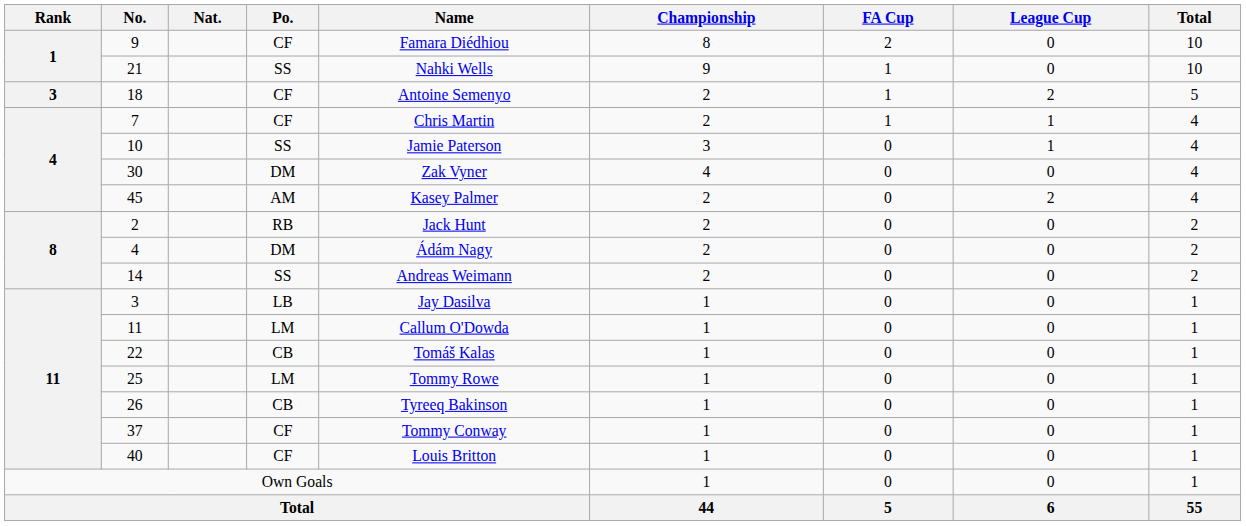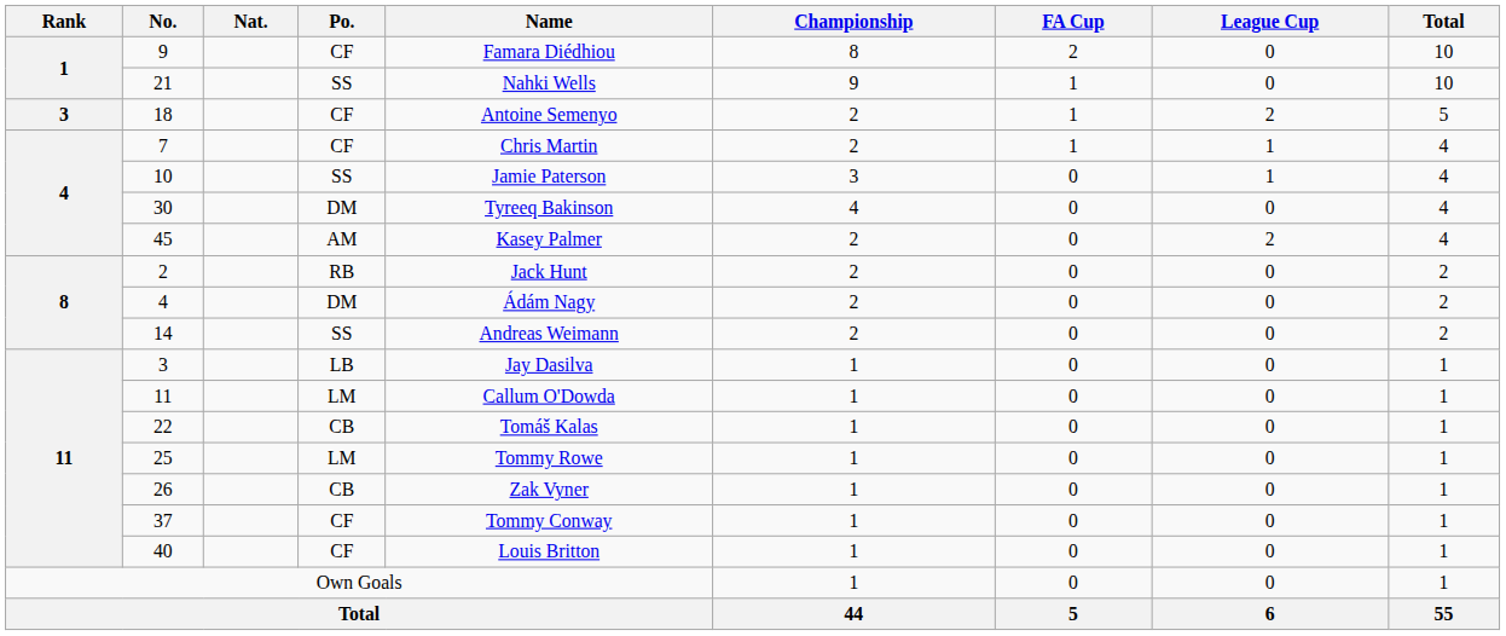 <table class="wikitable" style="text-align:center; font-size:95%; width:95%;">
 <tr>
 <th>Rank</th>
 <th>No.</th>
 <th>Nat.</th>
 <th>Po.</th>
 <th>Name</th>
 <th><a href='#'>Championship</a></th>
 <th><a href='#'>FA Cup</a></th>
 <th><a href='#'>League Cup</a></th>
 <th>Total</th>
 </tr>
 <tr>
 <th rowspan=2>1</th>
 <td>9</td>
 <td></td>
 <td>CF</td>
 <td><a href='#'>Famara Diédhiou</a></td>
 <td>8</td>
 <td>2</td>
 <td>0</td>
 <td>10</td>
 </tr>
 <tr>
 <td>21</td>
 <td></td>
 <td>SS</td>
 <td><a href='#'>Nahki Wells</a></td>
 <td>9</td>
 <td>1</td>
 <td>0</td>
 <td>10</td>
 </tr>
 <tr>
 <th rowspan=1>3</th>
 <td>18</td>
 <td></td>
 <td>CF</td>
 <td><a href='#'>Antoine Semenyo</a></td>
 <td>2</td>
 <td>1</td>
 <td>2</td>
 <td>5</td>
 </tr>
 <tr>
 <th rowspan=4>4</th>
 <td>7</td>
 <td></td>
 <td>CF</td>
 <td><a href='#'>Chris Martin</a></td>
 <td>2</td>
 <td>1</td>
 <td>1</td>
 <td>4</td>
 </tr>
 <tr>
 <td>10</td>
 <td></td>
 <td>SS</td>
 <td><a href='#'>Jamie Paterson</a></td>
 <td>3</td>
 <td>0</td>
 <td>1</td>
 <td>4</td>
 </tr>
 <tr>
 <td>30</td>
 <td></td>
 <td>DM</td>
-<td><a href='#'>Zak Vyner</a></td>
+<td><a href='#'>Tyreeq Bakinson</a></td>
 <td>4</td>
 <td>0</td>
 <td>0</td>
 <td>4</td>
 </tr>
 <tr>
 <td>45</td>
 <td></td>
 <td>AM</td>
 <td><a href='#'>Kasey Palmer</a></td>
 <td>2</td>
 <td>0</td>
 <td>2</td>
 <td>4</td>
 </tr>
 <tr>
 <th rowspan=3>8</th>
 <td>2</td>
 <td></td>
 <td>RB</td>
 <td><a href='#'>Jack Hunt</a></td>
 <td>2</td>
 <td>0</td>
 <td>0</td>
 <td>2</td>
 </tr>
 <tr>
 <td>4</td>
 <td></td>
 <td>DM</td>
 <td><a href='#'>Ádám Nagy</a></td>
 <td>2</td>
 <td>0</td>
 <td>0</td>
 <td>2</td>
 </tr>
 <tr>
 <td>14</td>
 <td></td>
 <td>SS</td>
 <td><a href='#'>Andreas Weimann</a></td>
 <td>2</td>
 <td>0</td>
 <td>0</td>
 <td>2</td>
 </tr>
 <tr>
 <th rowspan=7>11</th>
 <td>3</td>
 <td></td>
 <td>LB</td>
 <td><a href='#'>Jay Dasilva</a></td>
 <td>1</td>
 <td>0</td>
 <td>0</td>
 <td>1</td>
 </tr>
 <tr>
 <td>11</td>
 <td></td>
 <td>LM</td>
 <td><a href='#'>Callum O'Dowda</a></td>
 <td>1</td>
 <td>0</td>
 <td>0</td>
 <td>1</td>
 </tr>
 <tr>
 <td>22</td>
 <td></td>
 <td>CB</td>
 <td><a href='#'>Tomáš Kalas</a></td>
 <td>1</td>
 <td>0</td>
 <td>0</td>
 <td>1</td>
 </tr>
 <tr>
 <td>25</td>
 <td></td>
 <td>LM</td>
 <td><a href='#'>Tommy Rowe</a></td>
 <td>1</td>
 <td>0</td>
 <td>0</td>
 <td>1</td>
 </tr>
 <tr>
 <td>26</td>
 <td></td>
 <td>CB</td>
-<td><a href='#'>Tyreeq Bakinson</a></td>
+<td><a href='#'>Zak Vyner</a></td>
 <td>1</td>
 <td>0</td>
 <td>0</td>
 <td>1</td>
 </tr>
 <tr>
 <td>37</td>
 <td></td>
 <td>CF</td>
 <td><a href='#'>Tommy Conway</a></td>
 <td>1</td>
 <td>0</td>
 <td>0</td>
 <td>1</td>
 </tr>
 <tr>
 <td>40</td>
 <td></td>
 <td>CF</td>
 <td><a href='#'>Louis Britton</a></td>
 <td>1</td>
 <td>0</td>
 <td>0</td>
 <td>1</td>
 </tr>
 <tr>
 <td colspan=5>Own Goals</td>
 <td>1</td>
 <td>0</td>
 <td>0</td>
 <td>1</td>
 </tr>
 <tr>
 <th colspan=5>Total</th>
 <th>44</th>
 <th>5</th>
 <th>6</th>
 <th>55</th>
 </tr>
 </table>
